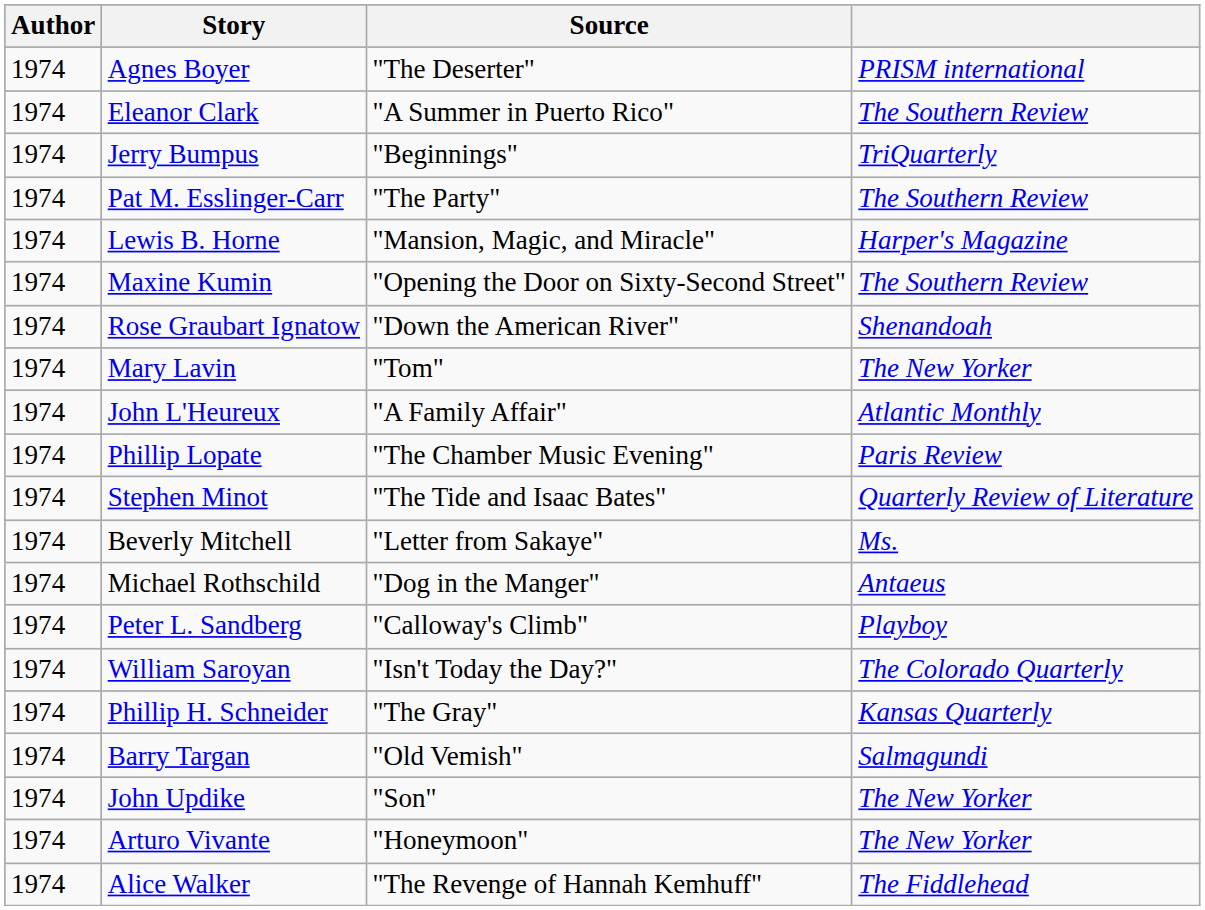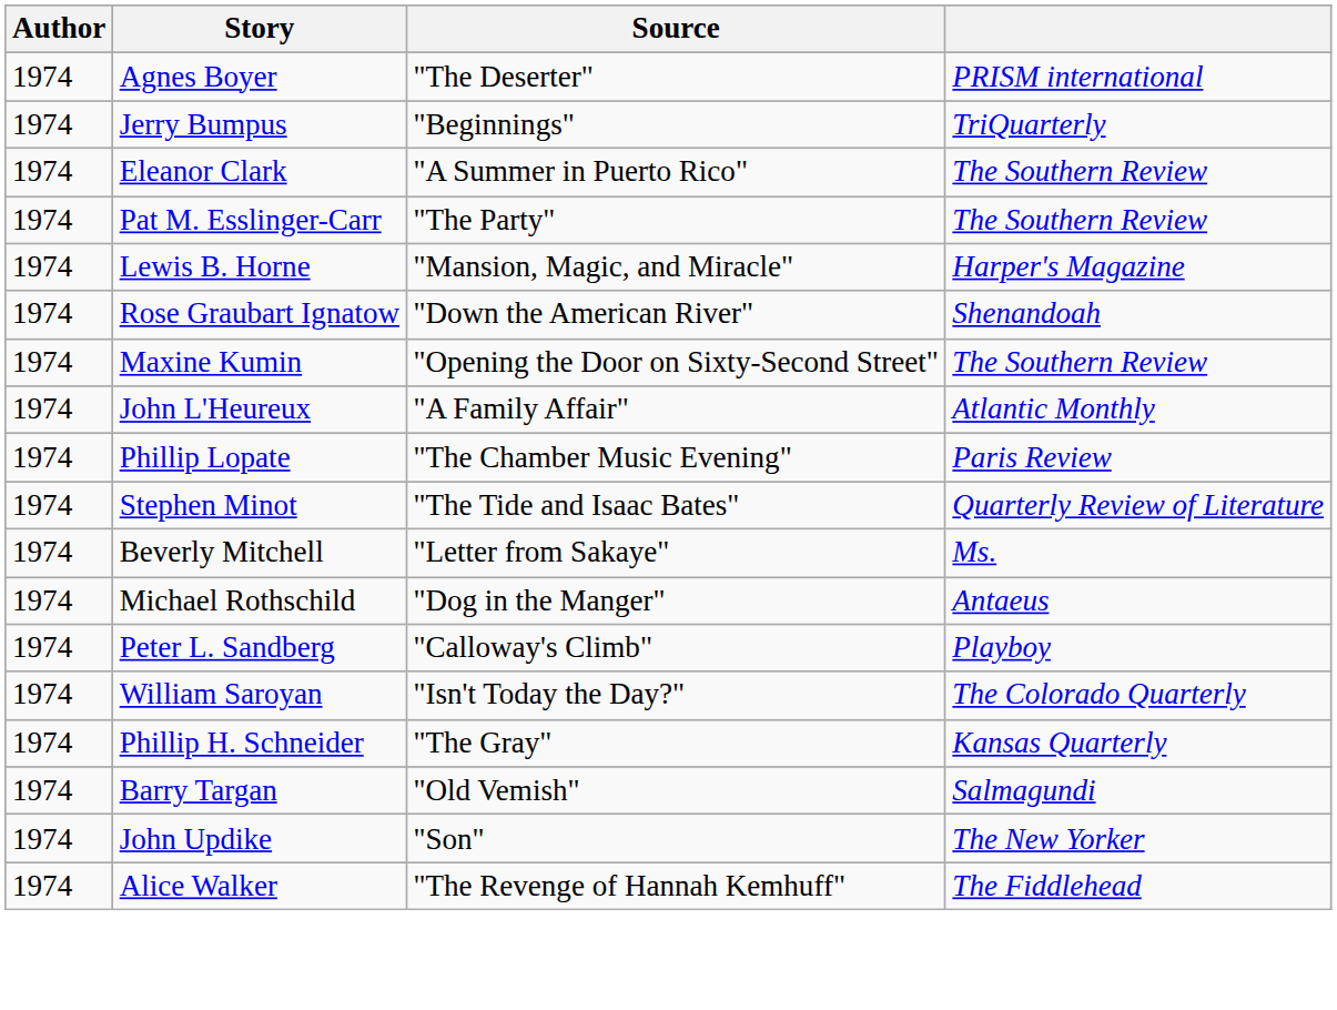 <table class="wikitable">
 <tr>
 <th>Author</th>
 <th>Story</th>
 <th>Source</th>
 <th></th>
 </tr>
 <tr>
 <td>1974</td>
 <td><a href='#'>Agnes Boyer</a></td>
 <td>"The Deserter"</td>
 <td><em><a href='#'>PRISM international</a></em></td>
 </tr>
 <tr>
 <td>1974</td>
+<td><a href='#'>Jerry Bumpus</a></td>
+<td>"Beginnings"</td>
+<td><em><a href='#'>TriQuarterly</a></em></td>
+</tr>
+<tr>
+<td>1974</td>
 <td><a href='#'>Eleanor Clark</a></td>
 <td>"A Summer in Puerto Rico"</td>
 <td><em><a href='#'>The Southern Review</a></em></td>
-</tr>
-<tr>
-<td>1974</td>
-<td><a href='#'>Jerry Bumpus</a></td>
-<td>"Beginnings"</td>
-<td><em><a href='#'>TriQuarterly</a></em></td>
 </tr>
 <tr>
 <td>1974</td>
 <td><a href='#'>Pat M. Esslinger-Carr</a></td>
 <td>"The Party"</td>
 <td><em><a href='#'>The Southern Review</a></em></td>
 </tr>
 <tr>
 <td>1974</td>
 <td><a href='#'>Lewis B. Horne</a></td>
 <td>"Mansion, Magic, and Miracle"</td>
 <td><em><a href='#'>Harper's Magazine</a></em></td>
 </tr>
 <tr>
 <td>1974</td>
-<td><a href='#'>Maxine Kumin</a></td>
-<td>"Opening the Door on Sixty-Second Street"</td>
-<td><em><a href='#'>The Southern Review</a></em></td>
-</tr>
-<tr>
-<td>1974</td>
 <td><a href='#'>Rose Graubart Ignatow</a></td>
 <td>"Down the American River"</td>
 <td><em><a href='#'>Shenandoah</a></em></td>
 </tr>
 <tr>
 <td>1974</td>
-<td><a href='#'>Mary Lavin</a></td>
-<td>"Tom"</td>
-<td><em><a href='#'>The New Yorker</a></em></td>
+<td><a href='#'>Maxine Kumin</a></td>
+<td>"Opening the Door on Sixty-Second Street"</td>
+<td><em><a href='#'>The Southern Review</a></em></td>
 </tr>
 <tr>
 <td>1974</td>
 <td><a href='#'>John L'Heureux</a></td>
 <td>"A Family Affair"</td>
 <td><em><a href='#'>Atlantic Monthly</a></em></td>
 </tr>
 <tr>
 <td>1974</td>
 <td><a href='#'>Phillip Lopate</a></td>
 <td>"The Chamber Music Evening"</td>
 <td><em><a href='#'>Paris Review</a></em></td>
 </tr>
 <tr>
 <td>1974</td>
 <td><a href='#'>Stephen Minot</a></td>
 <td>"The Tide and Isaac Bates"</td>
 <td><em><a href='#'>Quarterly Review of Literature</a></em></td>
 </tr>
 <tr>
 <td>1974</td>
 <td>Beverly Mitchell</td>
 <td>"Letter from Sakaye"</td>
 <td><a href='#'><em>Ms.</em></a></td>
 </tr>
 <tr>
 <td>1974</td>
 <td>Michael Rothschild</td>
 <td>"Dog in the Manger"</td>
 <td><a href='#'><em>Antaeus</em></a></td>
 </tr>
 <tr>
 <td>1974</td>
 <td><a href='#'>Peter L. Sandberg</a></td>
 <td>"Calloway's Climb"</td>
 <td><em><a href='#'>Playboy</a></em></td>
 </tr>
 <tr>
 <td>1974</td>
 <td><a href='#'>William Saroyan</a></td>
 <td>"Isn't Today the Day?"</td>
 <td><em><a href='#'>The Colorado Quarterly</a></em></td>
 </tr>
 <tr>
 <td>1974</td>
 <td><a href='#'>Phillip H. Schneider</a></td>
 <td>"The Gray"</td>
 <td><em><a href='#'>Kansas Quarterly</a></em></td>
 </tr>
 <tr>
 <td>1974</td>
 <td><a href='#'>Barry Targan</a></td>
 <td>"Old Vemish"</td>
 <td><em><a href='#'>Salmagundi</a></em></td>
 </tr>
 <tr>
 <td>1974</td>
 <td><a href='#'>John Updike</a></td>
 <td>"Son"</td>
 <td><em><a href='#'>The New Yorker</a></em></td>
 </tr>
 <tr>
 <td>1974</td>
-<td><a href='#'>Arturo Vivante</a></td>
-<td>"Honeymoon"</td>
-<td><em><a href='#'>The New Yorker</a></em></td>
-</tr>
-<tr>
-<td>1974</td>
 <td><a href='#'>Alice Walker</a></td>
 <td>"The Revenge of Hannah Kemhuff"</td>
 <td><em><a href='#'>The Fiddlehead</a></em></td>
 </tr>
 </table>
